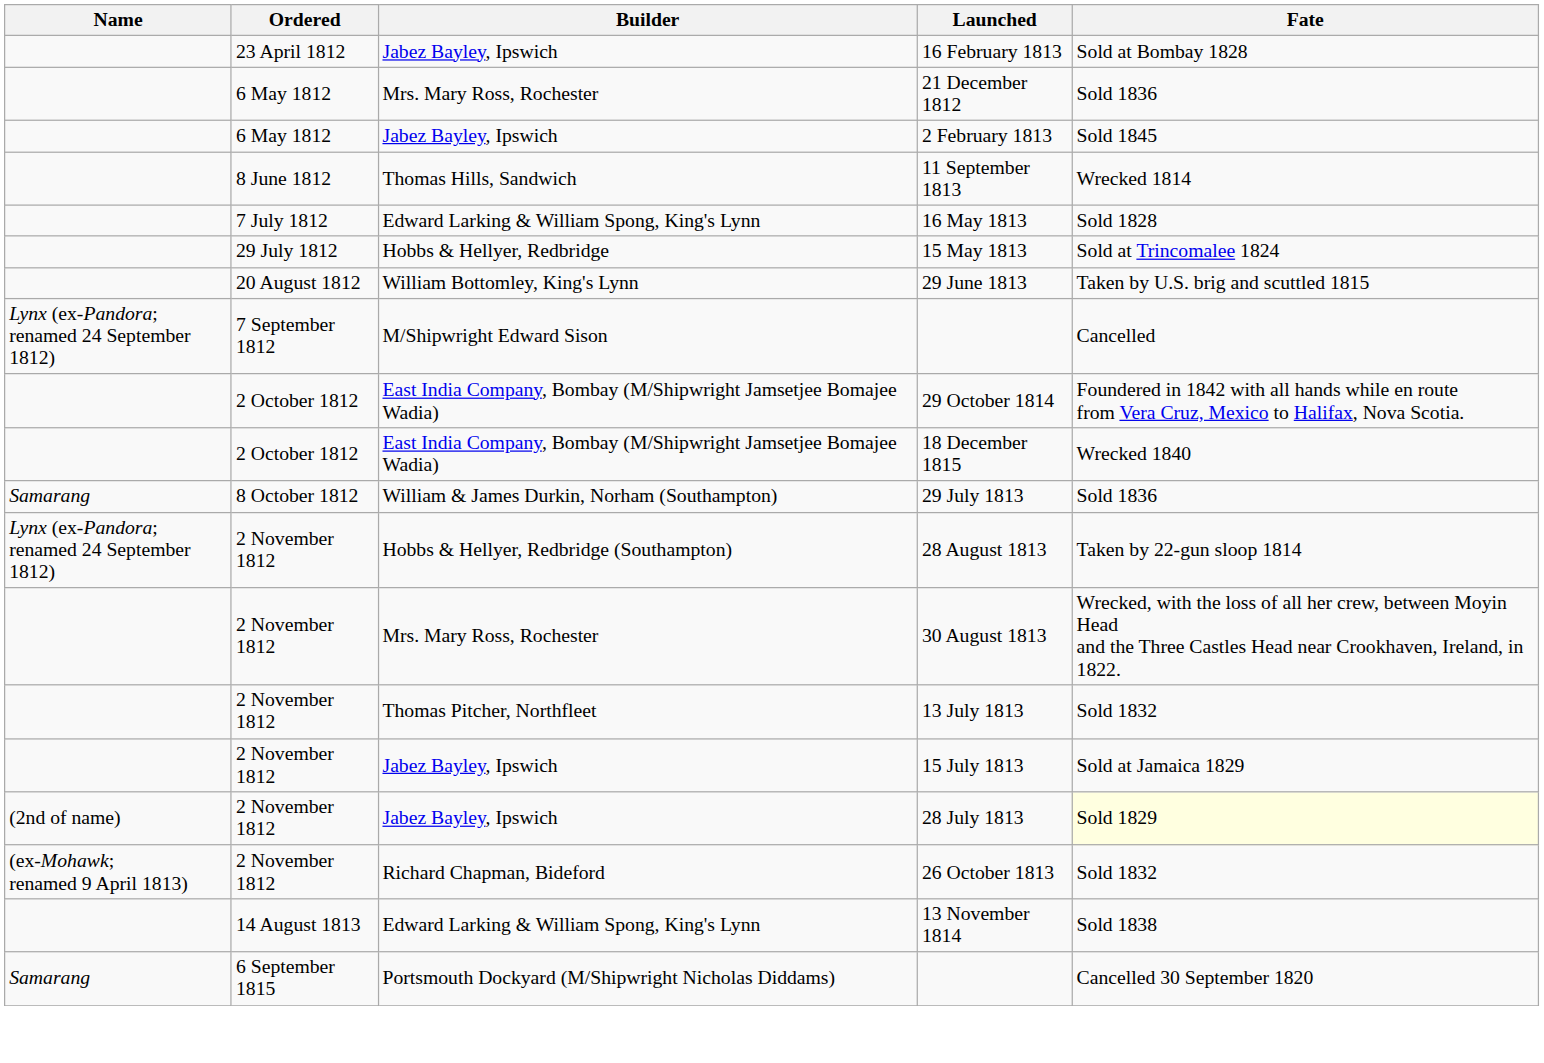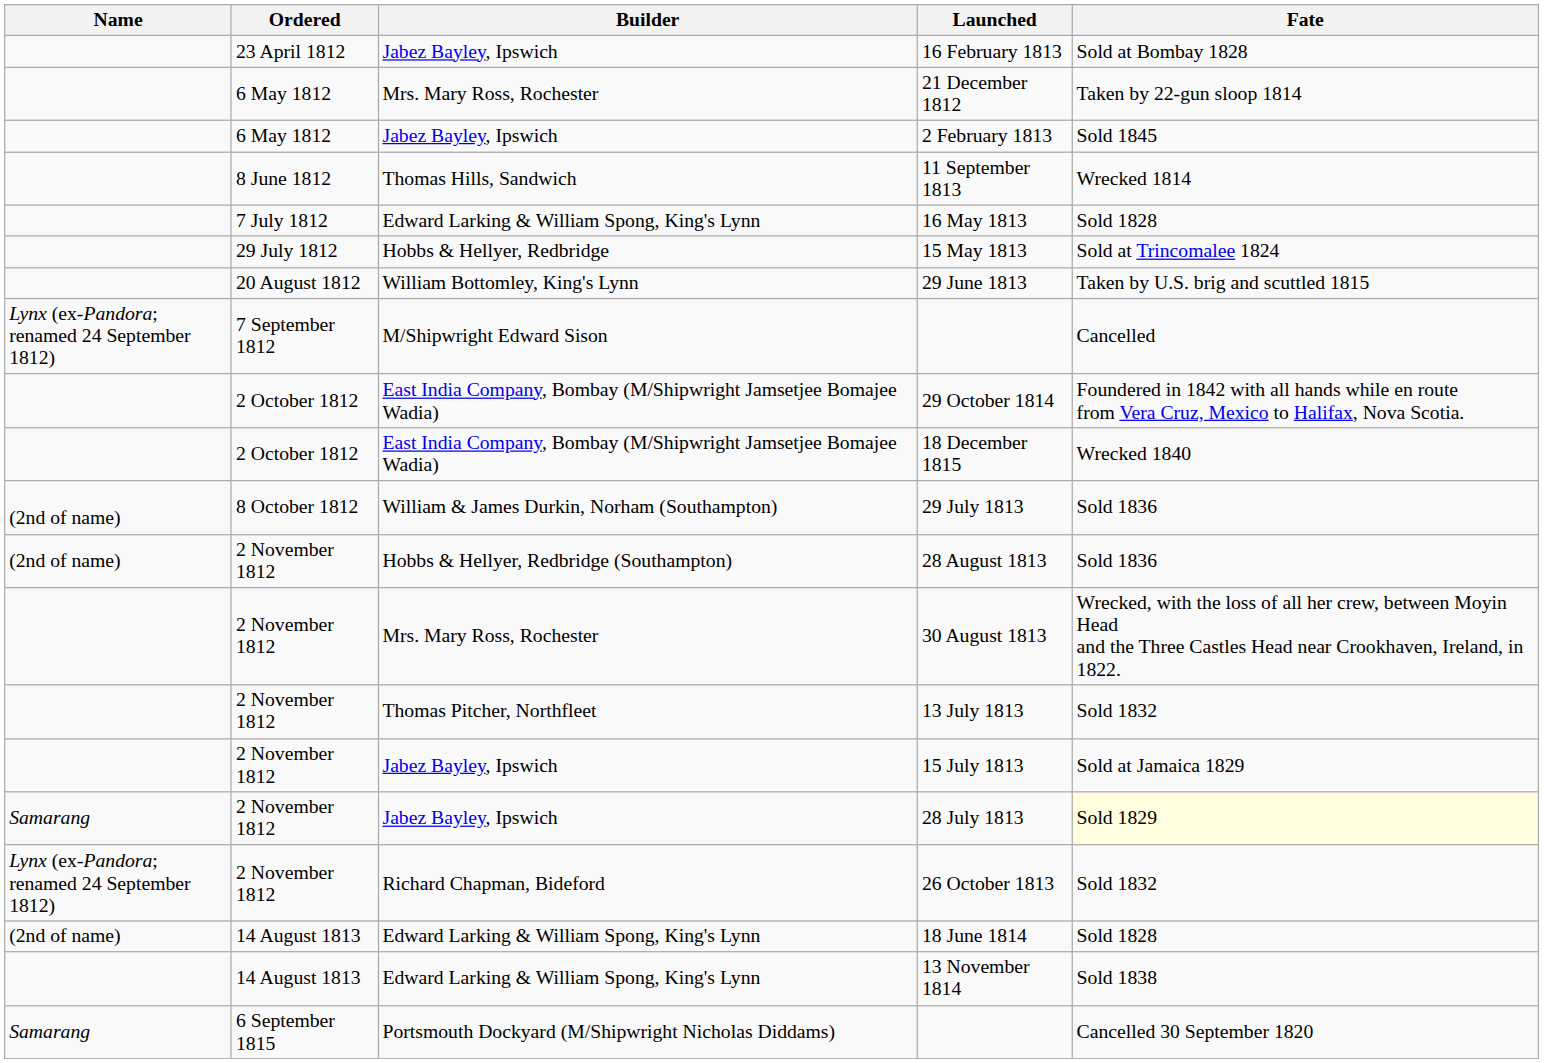 <table class="sortable wikitable">
 <tr>
 <th>Name</th>
 <th>Ordered</th>
 <th>Builder</th>
 <th>Launched</th>
 <th>Fate</th>
 </tr>
 <tr>
 <td></td>
 <td>23 April 1812</td>
 <td><a href='#'>Jabez Bayley</a>, Ipswich</td>
 <td>16 February 1813</td>
 <td>Sold at Bombay 1828</td>
 </tr>
 <tr>
 <td></td>
 <td>6 May 1812</td>
 <td>Mrs. Mary Ross, Rochester</td>
 <td>21 December 1812</td>
-<td>Sold 1836</td>
+<td>Taken by 22-gun sloop  1814</td>
 </tr>
 <tr>
 <td></td>
 <td>6 May 1812</td>
 <td><a href='#'>Jabez Bayley</a>, Ipswich</td>
 <td>2 February 1813</td>
 <td>Sold 1845</td>
 </tr>
 <tr>
 <td></td>
 <td>8 June 1812</td>
 <td>Thomas Hills, Sandwich</td>
 <td>11 September 1813</td>
 <td>Wrecked 1814</td>
 </tr>
 <tr>
 <td></td>
 <td>7 July 1812</td>
 <td>Edward Larking & William Spong, King's Lynn</td>
 <td>16 May 1813</td>
 <td>Sold 1828</td>
 </tr>
 <tr>
 <td></td>
 <td>29 July 1812</td>
 <td>Hobbs & Hellyer, Redbridge</td>
 <td>15 May 1813</td>
 <td>Sold at <a href='#'>Trincomalee</a> 1824</td>
 </tr>
 <tr>
 <td></td>
 <td>20 August 1812</td>
 <td>William Bottomley, King's Lynn</td>
 <td>29 June 1813</td>
 <td>Taken by U.S. brig  and scuttled 1815</td>
 </tr>
 <tr>
 <td><em>Lynx</em> (ex-<em>Pandora</em>;<br> renamed 24 September 1812)</td>
 <td>7 September 1812</td>
 <td>M/Shipwright Edward Sison</td>
 <td></td>
 <td>Cancelled</td>
 </tr>
 <tr>
 <td></td>
 <td>2 October 1812</td>
 <td><a href='#'>East India Company</a>, Bombay (M/Shipwright Jamsetjee Bomajee Wadia)</td>
 <td>29 October 1814</td>
 <td>Foundered in 1842 with all hands while en route <br>from <a href='#'>Vera Cruz, Mexico</a> to <a href='#'>Halifax</a>, Nova Scotia.</td>
 </tr>
 <tr>
 <td></td>
 <td>2 October 1812</td>
 <td><a href='#'>East India Company</a>, Bombay (M/Shipwright Jamsetjee Bomajee Wadia)</td>
 <td>18 December 1815</td>
 <td>Wrecked 1840</td>
 </tr>
 <tr>
-<td><em>Samarang</em></td>
+<td> <br>(2nd of name)</td>
 <td>8 October 1812</td>
 <td>William & James Durkin, Norham (Southampton)</td>
 <td>29 July 1813</td>
 <td>Sold 1836</td>
 </tr>
 <tr>
-<td><em>Lynx</em> (ex-<em>Pandora</em>;<br> renamed 24 September 1812)</td>
+<td> (2nd of name)</td>
 <td>2 November 1812</td>
 <td>Hobbs & Hellyer, Redbridge (Southampton)</td>
 <td>28 August 1813</td>
-<td>Taken by 22-gun sloop  1814</td>
+<td>Sold 1836</td>
 </tr>
 <tr>
 <td></td>
 <td>2 November 1812</td>
 <td>Mrs. Mary Ross, Rochester</td>
 <td>30 August 1813</td>
 <td>Wrecked, with the loss of all her crew, between Moyin Head <br>and the Three Castles Head near Crookhaven, Ireland, in 1822.</td>
 </tr>
 <tr>
 <td></td>
 <td>2 November 1812</td>
 <td>Thomas Pitcher, Northfleet</td>
 <td>13 July 1813</td>
 <td>Sold 1832</td>
 </tr>
 <tr>
 <td></td>
 <td>2 November 1812</td>
 <td><a href='#'>Jabez Bayley</a>, Ipswich</td>
 <td>15 July 1813</td>
 <td>Sold at Jamaica 1829</td>
 </tr>
 <tr>
-<td> (2nd of name)</td>
+<td><em>Samarang</em></td>
 <td>2 November 1812</td>
 <td><a href='#'>Jabez Bayley</a>, Ipswich</td>
 <td>28 July 1813</td>
 <td style="background: lightyellow;">Sold 1829</td>
 </tr>
 <tr>
-<td> (ex-<em>Mohawk</em>;<br> renamed 9 April 1813)</td>
+<td><em>Lynx</em> (ex-<em>Pandora</em>;<br> renamed 24 September 1812)</td>
 <td>2 November 1812</td>
 <td>Richard Chapman, Bideford</td>
 <td>26 October 1813</td>
 <td>Sold 1832</td>
+</tr>
+<tr>
+<td> (2nd of name)</td>
+<td>14 August 1813</td>
+<td>Edward Larking & William Spong, King's Lynn</td>
+<td>18 June 1814</td>
+<td>Sold 1828</td>
 </tr>
 <tr>
 <td></td>
 <td>14 August 1813</td>
 <td>Edward Larking & William Spong, King's Lynn</td>
 <td>13 November 1814</td>
 <td>Sold 1838</td>
 </tr>
 <tr>
 <td><em>Samarang</em></td>
 <td>6 September 1815</td>
 <td>Portsmouth Dockyard (M/Shipwright Nicholas Diddams)</td>
 <td></td>
 <td>Cancelled 30 September 1820</td>
 </tr>
 </table>
